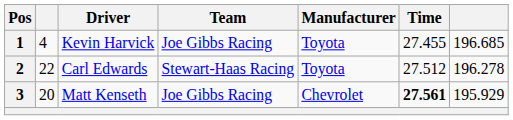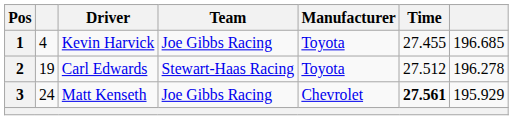 <table class="wikitable" style="font-size:95%">
 <tr>
 <th>Pos</th>
 <th></th>
 <th>Driver</th>
 <th>Team</th>
 <th>Manufacturer</th>
 <th>Time</th>
 <th></th>
 </tr>
 <tr>
 <th>1</th>
 <td>4</td>
 <td><a href='#'>Kevin Harvick</a></td>
 <td><a href='#'>Joe Gibbs Racing</a></td>
 <td><a href='#'>Toyota</a></td>
 <td>27.455</td>
 <td>196.685</td>
 </tr>
 <tr>
 <th>2</th>
-<td>22</td>
+<td>19</td>
 <td><a href='#'>Carl Edwards</a></td>
 <td><a href='#'>Stewart-Haas Racing</a></td>
 <td><a href='#'>Toyota</a></td>
 <td>27.512</td>
 <td>196.278</td>
 </tr>
 <tr>
 <th>3</th>
-<td>20</td>
+<td>24</td>
 <td><a href='#'>Matt Kenseth</a></td>
 <td><a href='#'>Joe Gibbs Racing</a></td>
 <td><a href='#'>Chevrolet</a></td>
 <td><strong>27.561</strong></td>
 <td>195.929</td>
 </tr>
 <tr>
 <th colspan="7"></th>
 </tr>
 </table>
